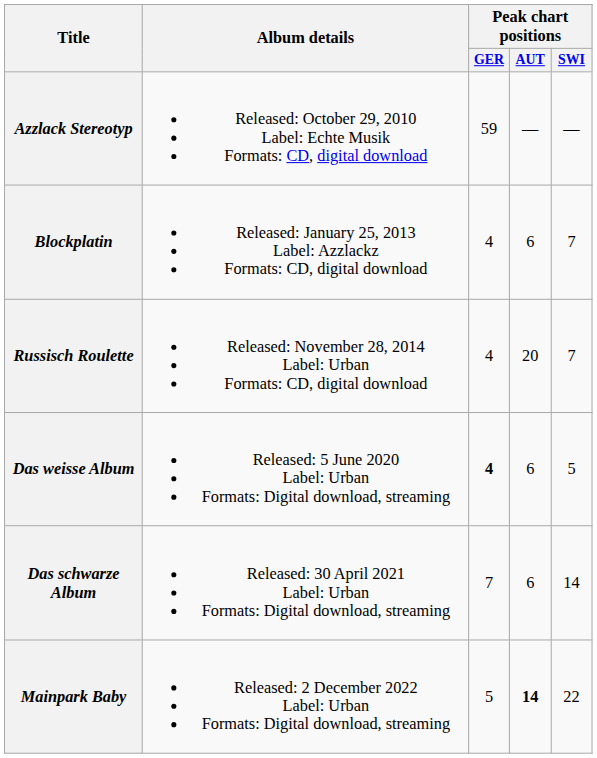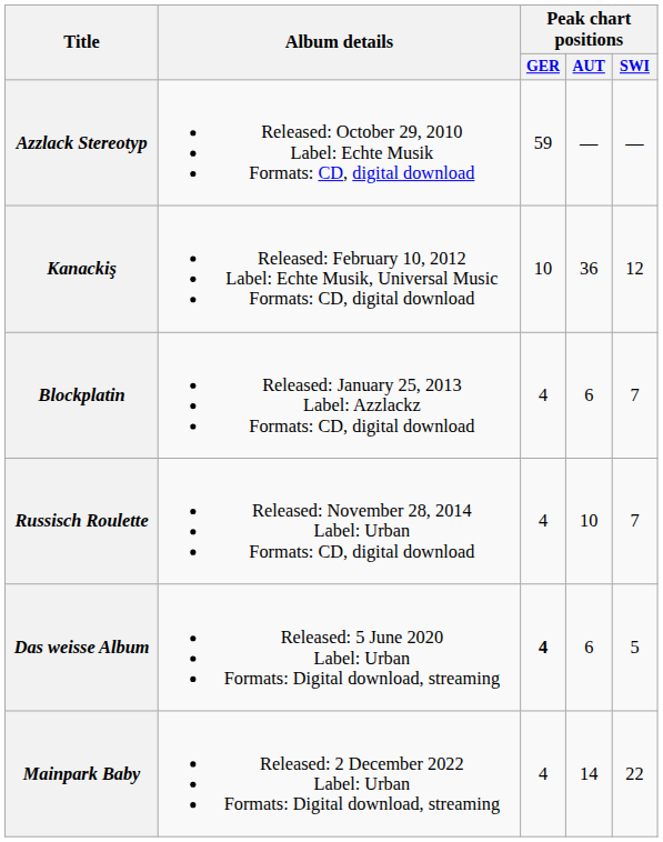 <table class="wikitable plainrowheaders" style="text-align:center;">
 <tr>
 <th scope="col" rowspan="2" style="width:8em;">Title</th>
 <th scope="col" rowspan="2" style="width:19.5em;">Album details</th>
 <th scope="col" colspan="3">Peak chart positions</th>
 </tr>
 <tr>
 <th style="width:2.5em; font-size:85%"><a href='#'>GER</a><br></th>
 <th style="width:2.5em; font-size:85%"><a href='#'>AUT</a><br></th>
 <th style="width:2.5em; font-size:85%"><a href='#'>SWI</a><br></th>
 </tr>
 <tr>
 <th scope="row"><em>Azzlack Stereotyp</em></th>
 <td><br><ul><li>Released: October 29, 2010</li><li>Label: Echte Musik</li><li>Formats: <a href='#'>CD</a>, <a href='#'>digital download</a></li></ul></td>
 <td>59</td>
 <td>—</td>
 <td>—</td>
 </tr>
 <tr>
+<th scope="row"><em>Kanackiş</em></th>
+<td><br><ul><li>Released: February 10, 2012</li><li>Label: Echte Musik, Universal Music</li><li>Formats: CD, digital download</li></ul></td>
+<td>10</td>
+<td>36</td>
+<td>12</td>
+</tr>
+<tr>
 <th scope="row"><em>Blockplatin</em></th>
 <td><br><ul><li>Released: January 25, 2013</li><li>Label: Azzlackz</li><li>Formats: CD, digital download</li></ul></td>
 <td>4</td>
 <td>6</td>
 <td>7</td>
 </tr>
 <tr>
 <th scope="row"><em>Russisch Roulette</em></th>
 <td><br><ul><li>Released: November 28, 2014</li><li>Label: Urban</li><li>Formats: CD, digital download</li></ul></td>
 <td>4</td>
-<td>20</td>
+<td>10</td>
 <td>7</td>
 </tr>
 <tr>
 <th scope="row"><em>Das weisse Album</em></th>
 <td><br><ul><li>Released: 5 June 2020</li><li>Label: Urban</li><li>Formats: Digital download, streaming</li></ul></td>
 <td><strong>4</strong></td>
 <td>6</td>
 <td>5</td>
 </tr>
 <tr>
-<th scope="row"><em>Das schwarze Album</em></th>
-<td><br><ul><li>Released: 30 April 2021</li><li>Label: Urban</li><li>Formats: Digital download, streaming</li></ul></td>
-<td>7</td>
-<td>6</td>
-<td>14</td>
-</tr>
-<tr>
 <th scope="row"><em>Mainpark Baby</em></th>
 <td><br><ul><li>Released: 2 December 2022</li><li>Label: Urban</li><li>Formats: Digital download, streaming</li></ul></td>
-<td>5</td>
-<td><strong>14</strong></td>
+<td>4</td>
+<td>14</td>
 <td>22</td>
 </tr>
 </table>
